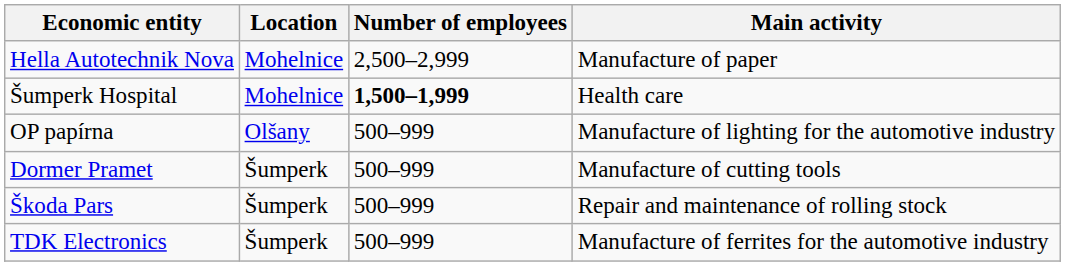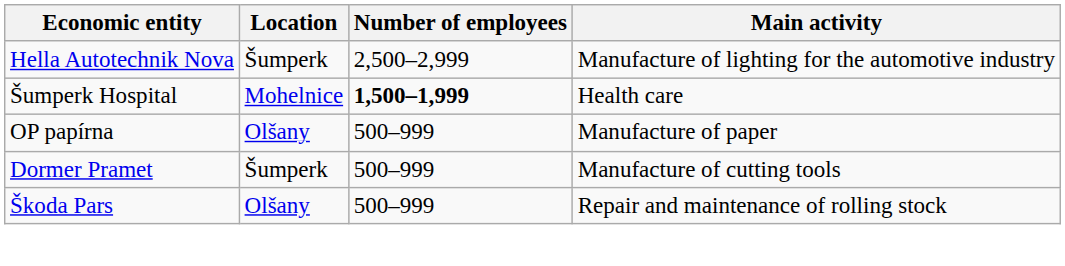 <table class="wikitable sortable">
 <tr>
 <th>Economic entity</th>
 <th>Location</th>
 <th>Number of employees</th>
 <th>Main activity</th>
 </tr>
 <tr>
 <td><a href='#'>Hella Autotechnik Nova</a></td>
-<td><a href='#'>Mohelnice</a></td>
+<td>Šumperk</td>
 <td>2,500–2,999</td>
-<td>Manufacture of paper</td>
+<td>Manufacture of lighting for the automotive industry</td>
 </tr>
 <tr>
 <td>Šumperk Hospital</td>
 <td><a href='#'>Mohelnice</a></td>
 <td><strong>1,500–1,999</strong></td>
 <td>Health care</td>
 </tr>
 <tr>
 <td>OP papírna</td>
 <td><a href='#'>Olšany</a></td>
 <td>500–999</td>
-<td>Manufacture of lighting for the automotive industry</td>
+<td>Manufacture of paper</td>
 </tr>
 <tr>
 <td><a href='#'>Dormer Pramet</a></td>
 <td>Šumperk</td>
 <td>500–999</td>
 <td>Manufacture of cutting tools</td>
 </tr>
 <tr>
 <td><a href='#'>Škoda Pars</a></td>
-<td>Šumperk</td>
+<td><a href='#'>Olšany</a></td>
 <td>500–999</td>
 <td>Repair and maintenance of rolling stock</td>
 </tr>
-<tr>
-<td><a href='#'>TDK Electronics</a></td>
-<td>Šumperk</td>
-<td>500–999</td>
-<td>Manufacture of ferrites for the automotive industry</td>
-</tr>
 </table>
